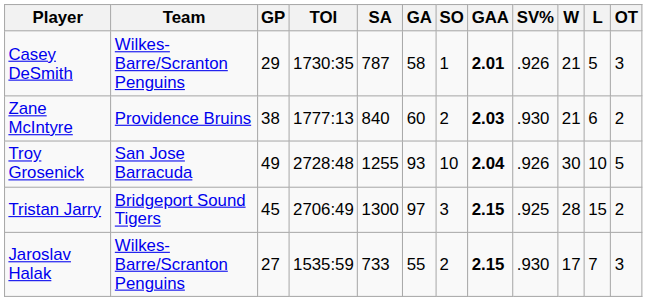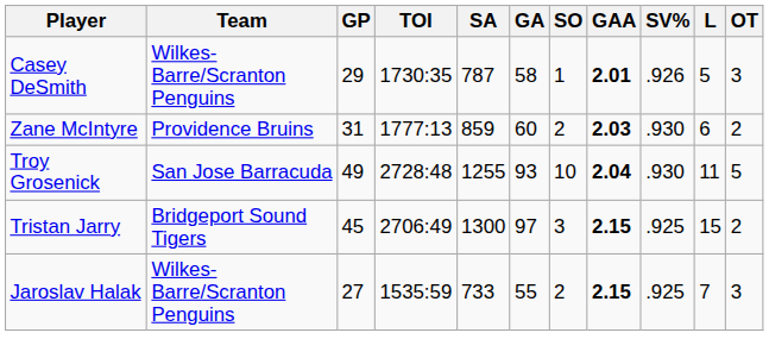 <table class="wikitable sortable">
 <tr>
 <th style="width:12em">Player</th>
 <th style="width:15em">Team</th>
 <th>GP</th>
 <th>TOI</th>
 <th>SA</th>
 <th>GA</th>
 <th>SO</th>
 <th>GAA</th>
 <th>SV%</th>
-<th>W</th>
 <th>L</th>
 <th>OT</th>
 </tr>
 <tr>
 <td><a href='#'>Casey DeSmith</a></td>
 <td><a href='#'>Wilkes-Barre/Scranton Penguins</a></td>
 <td>29</td>
 <td>1730:35</td>
 <td>787</td>
 <td>58</td>
 <td>1</td>
 <td><strong>2.01</strong></td>
 <td>.926</td>
-<td>21</td>
 <td>5</td>
 <td>3</td>
 </tr>
 <tr>
 <td><a href='#'>Zane McIntyre</a></td>
 <td><a href='#'>Providence Bruins</a></td>
-<td>38</td>
+<td>31</td>
 <td>1777:13</td>
-<td>840</td>
+<td>859</td>
 <td>60</td>
 <td>2</td>
 <td><strong>2.03</strong></td>
 <td>.930</td>
-<td>21</td>
 <td>6</td>
 <td>2</td>
 </tr>
 <tr>
 <td><a href='#'>Troy Grosenick</a></td>
 <td><a href='#'>San Jose Barracuda</a></td>
 <td>49</td>
 <td>2728:48</td>
 <td>1255</td>
 <td>93</td>
 <td>10</td>
 <td><strong>2.04</strong></td>
-<td>.926</td>
-<td>30</td>
-<td>10</td>
+<td>.930</td>
+<td>11</td>
 <td>5</td>
 </tr>
 <tr>
 <td><a href='#'>Tristan Jarry</a></td>
 <td><a href='#'>Bridgeport Sound Tigers</a></td>
 <td>45</td>
 <td>2706:49</td>
 <td>1300</td>
 <td>97</td>
 <td>3</td>
 <td><strong>2.15</strong></td>
 <td>.925</td>
-<td>28</td>
 <td>15</td>
 <td>2</td>
 </tr>
 <tr>
 <td><a href='#'>Jaroslav Halak</a></td>
 <td><a href='#'>Wilkes-Barre/Scranton Penguins</a></td>
 <td>27</td>
 <td>1535:59</td>
 <td>733</td>
 <td>55</td>
 <td>2</td>
 <td><strong>2.15</strong></td>
-<td>.930</td>
-<td>17</td>
+<td>.925</td>
 <td>7</td>
 <td>3</td>
 </tr>
 </table>
